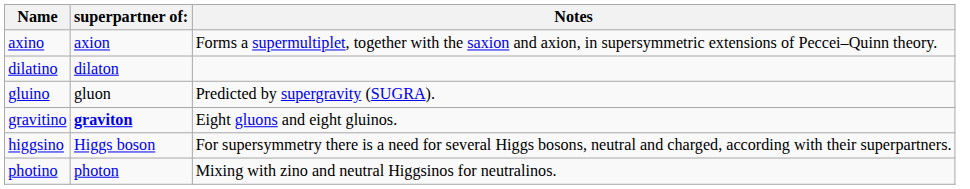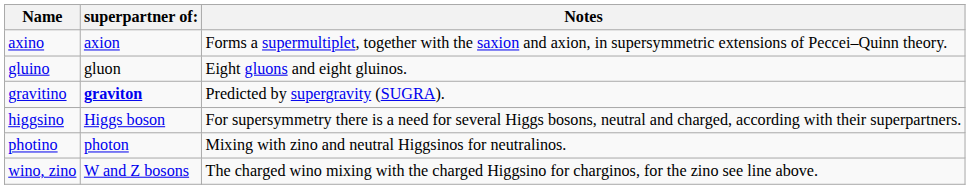 <table class="wikitable">
 <tr>
 <th scope="col">Name</th>
 <th scope="col">superpartner of:</th>
 <th scope="col">Notes</th>
 </tr>
 <tr>
 <td><a href='#'>axino</a></td>
 <td><a href='#'>axion</a></td>
 <td>Forms a <a href='#'>supermultiplet</a>, together with the <a href='#'>saxion</a> and axion, in supersymmetric extensions of Peccei–Quinn theory.</td>
 </tr>
 <tr>
-<td><a href='#'>dilatino</a></td>
-<td><a href='#'>dilaton</a></td>
-<td></td>
-</tr>
-<tr>
 <td><a href='#'>gluino</a></td>
 <td>gluon</td>
-<td>Predicted by <a href='#'>supergravity</a> (<a href='#'>SUGRA</a>).</td>
+<td>Eight <a href='#'>gluons</a> and eight gluinos.</td>
 </tr>
 <tr>
 <td><a href='#'>gravitino</a></td>
 <td><strong><a href='#'>graviton</a></strong></td>
-<td>Eight <a href='#'>gluons</a> and eight gluinos.</td>
+<td>Predicted by <a href='#'>supergravity</a> (<a href='#'>SUGRA</a>).</td>
 </tr>
 <tr>
 <td><a href='#'>higgsino</a></td>
 <td><a href='#'>Higgs boson</a></td>
 <td>For supersymmetry there is a need for several Higgs bosons, neutral and charged, according with their superpartners.</td>
 </tr>
 <tr>
 <td><a href='#'>photino</a></td>
 <td><a href='#'>photon</a></td>
 <td>Mixing with zino and neutral Higgsinos for neutralinos.</td>
 </tr>
+<tr>
+<td><a href='#'>wino, zino</a></td>
+<td><a href='#'>W and Z bosons</a></td>
+<td>The charged wino mixing with the charged Higgsino for charginos, for the zino see line above.</td>
+</tr>
 </table>
